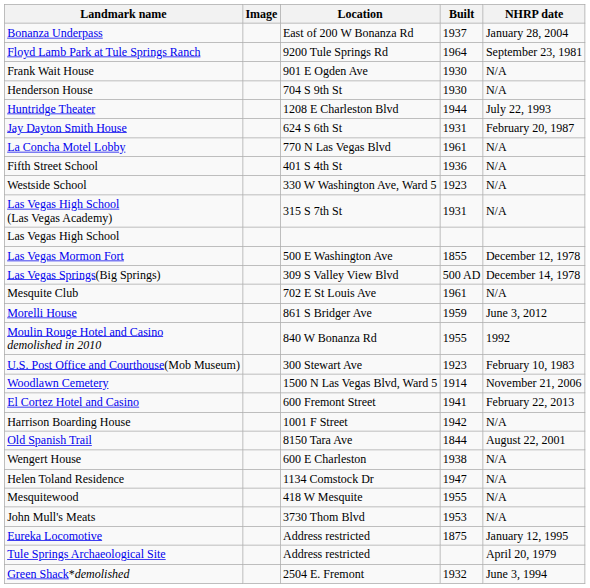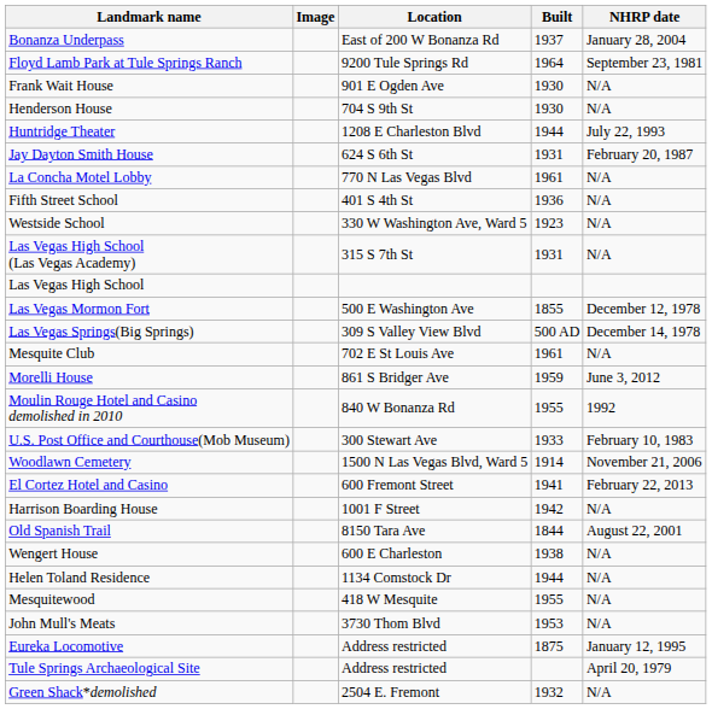 <table class="wikitable sortable">
 <tr>
 <th>Landmark name</th>
 <th>Image</th>
 <th>Location</th>
 <th>Built</th>
 <th>NHRP date</th>
 </tr>
 <tr>
 <td><a href='#'>Bonanza Underpass</a></td>
 <td></td>
 <td>East of 200 W Bonanza Rd</td>
 <td>1937</td>
 <td>January 28, 2004</td>
 </tr>
 <tr>
 <td><a href='#'>Floyd Lamb Park at Tule Springs Ranch</a></td>
 <td></td>
 <td>9200 Tule Springs Rd</td>
 <td>1964</td>
 <td>September 23, 1981</td>
 </tr>
 <tr>
 <td>Frank Wait House</td>
 <td></td>
 <td>901 E Ogden Ave</td>
 <td>1930</td>
 <td>N/A</td>
 </tr>
 <tr>
 <td>Henderson House</td>
 <td></td>
 <td>704 S 9th St</td>
 <td>1930</td>
 <td>N/A</td>
 </tr>
 <tr>
 <td><a href='#'>Huntridge Theater</a></td>
 <td></td>
 <td>1208 E Charleston Blvd</td>
 <td>1944</td>
 <td>July 22, 1993</td>
 </tr>
 <tr>
 <td><a href='#'>Jay Dayton Smith House</a></td>
 <td></td>
 <td>624 S 6th St</td>
 <td>1931</td>
 <td>February 20, 1987</td>
 </tr>
 <tr>
 <td><a href='#'>La Concha Motel Lobby</a></td>
 <td></td>
 <td>770 N Las Vegas Blvd</td>
 <td>1961</td>
 <td>N/A</td>
 </tr>
 <tr>
 <td>Fifth Street School</td>
 <td></td>
 <td>401 S 4th St</td>
 <td>1936</td>
 <td>N/A</td>
 </tr>
 <tr>
 <td>Westside School</td>
 <td></td>
 <td>330 W Washington Ave, Ward 5</td>
 <td>1923</td>
 <td>N/A</td>
 </tr>
 <tr>
 <td><a href='#'>Las Vegas High School</a><br>(Las Vegas Academy)</td>
 <td></td>
 <td>315 S 7th St</td>
 <td>1931</td>
 <td>N/A</td>
 </tr>
 <tr>
 <td>Las Vegas High School</td>
 <td></td>
 <td></td>
 <td></td>
 <td></td>
 </tr>
 <tr>
 <td><a href='#'>Las Vegas Mormon Fort</a></td>
 <td></td>
 <td>500 E Washington Ave</td>
 <td>1855</td>
 <td>December 12, 1978</td>
 </tr>
 <tr>
 <td><a href='#'>Las Vegas Springs</a>(Big Springs)</td>
 <td></td>
 <td>309 S Valley View Blvd</td>
 <td>500 AD</td>
 <td>December 14, 1978</td>
 </tr>
 <tr>
 <td>Mesquite Club</td>
 <td></td>
 <td>702 E St Louis Ave</td>
 <td>1961</td>
 <td>N/A</td>
 </tr>
 <tr>
 <td><a href='#'>Morelli House</a></td>
 <td></td>
 <td>861 S Bridger Ave</td>
 <td>1959</td>
 <td>June 3, 2012</td>
 </tr>
 <tr>
 <td><a href='#'>Moulin Rouge Hotel and Casino</a><br><em>demolished in 2010</em></td>
 <td></td>
 <td>840 W Bonanza Rd</td>
 <td>1955</td>
 <td>1992</td>
 </tr>
 <tr>
 <td><a href='#'>U.S. Post Office and Courthouse</a>(Mob Museum)</td>
 <td></td>
 <td>300 Stewart Ave</td>
-<td>1923</td>
+<td>1933</td>
 <td>February 10, 1983</td>
 </tr>
 <tr>
 <td><a href='#'>Woodlawn Cemetery</a></td>
 <td></td>
 <td>1500 N Las Vegas Blvd, Ward 5</td>
 <td>1914</td>
 <td>November 21, 2006</td>
 </tr>
 <tr>
 <td><a href='#'>El Cortez Hotel and Casino</a></td>
 <td></td>
 <td>600 Fremont Street</td>
 <td>1941</td>
 <td>February 22, 2013</td>
 </tr>
 <tr>
 <td>Harrison Boarding House</td>
 <td></td>
 <td>1001 F Street</td>
 <td>1942</td>
 <td>N/A</td>
 </tr>
 <tr>
 <td><a href='#'>Old Spanish Trail</a></td>
 <td></td>
 <td>8150 Tara Ave</td>
 <td>1844</td>
 <td>August 22, 2001</td>
 </tr>
 <tr>
 <td>Wengert House</td>
 <td></td>
 <td>600 E Charleston</td>
 <td>1938</td>
 <td>N/A</td>
 </tr>
 <tr>
 <td>Helen Toland Residence</td>
 <td></td>
 <td>1134 Comstock Dr</td>
-<td>1947</td>
+<td>1944</td>
 <td>N/A</td>
 </tr>
 <tr>
 <td>Mesquitewood</td>
 <td></td>
 <td>418 W Mesquite</td>
 <td>1955</td>
 <td>N/A</td>
 </tr>
 <tr>
 <td>John Mull's Meats</td>
 <td></td>
 <td>3730 Thom Blvd</td>
 <td>1953</td>
 <td>N/A</td>
 </tr>
 <tr>
 <td><a href='#'>Eureka Locomotive</a></td>
 <td></td>
 <td>Address restricted</td>
 <td>1875</td>
 <td>January 12, 1995</td>
 </tr>
 <tr>
 <td><a href='#'>Tule Springs Archaeological Site</a></td>
 <td></td>
 <td>Address restricted</td>
 <td></td>
 <td>April 20, 1979</td>
 </tr>
 <tr>
 <td><a href='#'>Green Shack</a>*<em>demolished</em></td>
 <td></td>
 <td>2504 E. Fremont</td>
 <td>1932</td>
-<td>June 3, 1994</td>
+<td>N/A</td>
 </tr>
 </table>
